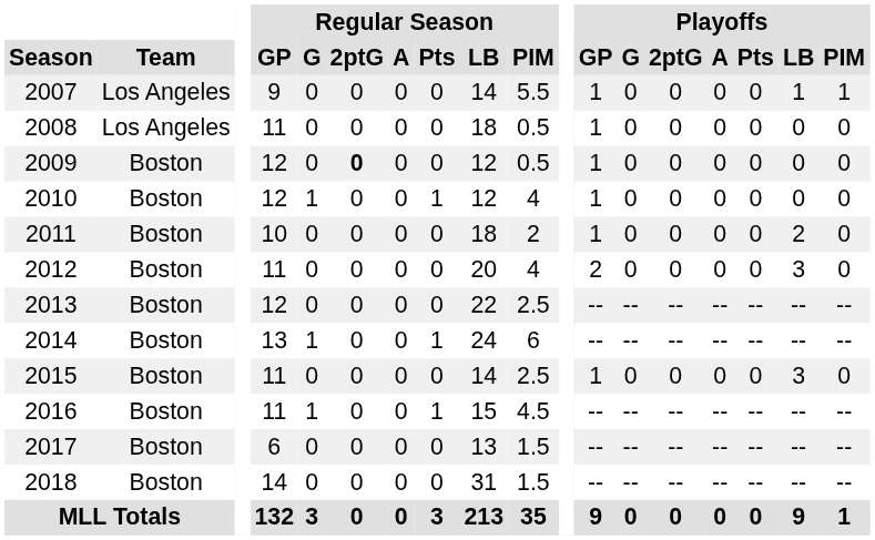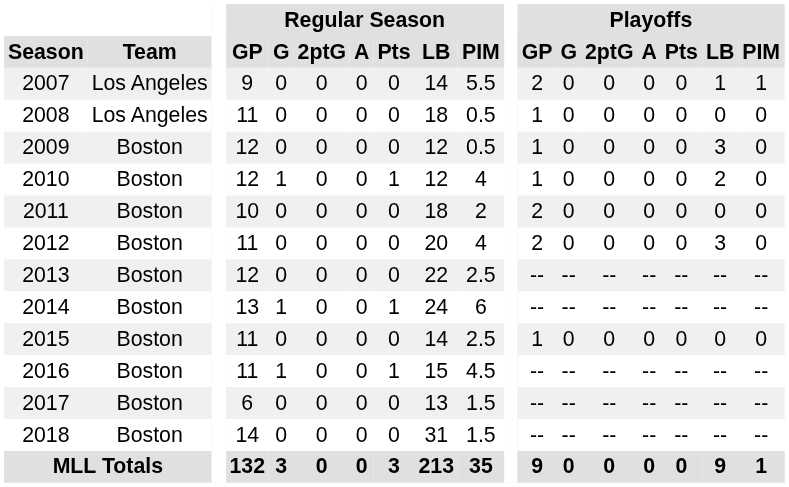 <table BORDER="0" CELLPADDING="3" CELLSPACING="0">
 <tr ALIGN="center" bgcolor="#e0e0e0">
 <th colspan="2" bgcolor="#ffffff"> </th>
 <th rowspan="99" bgcolor="#ffffff"> </th>
 <th colspan="7">Regular Season</th>
 <th rowspan="99" bgcolor="#ffffff"> </th>
 <th colspan="7">Playoffs</th>
 </tr>
 <tr ALIGN="center" bgcolor="#e0e0e0">
 <th>Season</th>
 <th>Team</th>
 <th>GP</th>
 <th>G</th>
 <th>2ptG</th>
 <th>A</th>
 <th>Pts</th>
 <th>LB</th>
 <th>PIM</th>
 <th>GP</th>
 <th>G</th>
 <th>2ptG</th>
 <th>A</th>
 <th>Pts</th>
 <th>LB</th>
 <th>PIM</th>
 </tr>
 <tr ALIGN="center" bgcolor="#f0f0f0">
 <td>2007</td>
 <td>Los Angeles</td>
 <td>9</td>
 <td>0</td>
 <td>0</td>
 <td>0</td>
 <td>0</td>
 <td>14</td>
 <td>5.5</td>
-<td>1</td>
+<td>2</td>
 <td>0</td>
 <td>0</td>
 <td>0</td>
 <td>0</td>
 <td>1</td>
 <td>1</td>
 </tr>
 <tr ALIGN="center">
 <td>2008</td>
 <td>Los Angeles</td>
 <td>11</td>
 <td>0</td>
 <td>0</td>
 <td>0</td>
 <td>0</td>
 <td>18</td>
 <td>0.5</td>
 <td>1</td>
 <td>0</td>
 <td>0</td>
 <td>0</td>
 <td>0</td>
 <td>0</td>
 <td>0</td>
 </tr>
 <tr ALIGN="center" bgcolor="#f0f0f0">
 <td>2009</td>
 <td>Boston</td>
 <td>12</td>
 <td>0</td>
-<td><strong>0</strong></td>
+<td>0</td>
 <td>0</td>
 <td>0</td>
 <td>12</td>
 <td>0.5</td>
 <td>1</td>
 <td>0</td>
 <td>0</td>
 <td>0</td>
 <td>0</td>
-<td>0</td>
+<td>3</td>
 <td>0</td>
 </tr>
 <tr ALIGN="center">
 <td>2010</td>
 <td>Boston</td>
 <td>12</td>
 <td>1</td>
 <td>0</td>
 <td>0</td>
 <td>1</td>
 <td>12</td>
 <td>4</td>
 <td>1</td>
 <td>0</td>
 <td>0</td>
 <td>0</td>
 <td>0</td>
-<td>0</td>
+<td>2</td>
 <td>0</td>
 </tr>
 <tr ALIGN="center" bgcolor="#f0f0f0">
 <td>2011</td>
 <td>Boston</td>
 <td>10</td>
 <td>0</td>
 <td>0</td>
 <td>0</td>
 <td>0</td>
 <td>18</td>
 <td>2</td>
-<td>1</td>
+<td>2</td>
 <td>0</td>
 <td>0</td>
 <td>0</td>
 <td>0</td>
-<td>2</td>
+<td>0</td>
 <td>0</td>
 </tr>
 <tr ALIGN="center">
 <td>2012</td>
 <td>Boston</td>
 <td>11</td>
 <td>0</td>
 <td>0</td>
 <td>0</td>
 <td>0</td>
 <td>20</td>
 <td>4</td>
 <td>2</td>
 <td>0</td>
 <td>0</td>
 <td>0</td>
 <td>0</td>
 <td>3</td>
 <td>0</td>
 </tr>
 <tr ALIGN="center" bgcolor="#f0f0f0">
 <td>2013</td>
 <td>Boston</td>
 <td>12</td>
 <td>0</td>
 <td>0</td>
 <td>0</td>
 <td>0</td>
 <td>22</td>
 <td>2.5</td>
 <td>--</td>
 <td>--</td>
 <td>--</td>
 <td>--</td>
 <td>--</td>
 <td>--</td>
 <td>--</td>
 </tr>
 <tr ALIGN="center">
 <td>2014</td>
 <td>Boston</td>
 <td>13</td>
 <td>1</td>
 <td>0</td>
 <td>0</td>
 <td>1</td>
 <td>24</td>
 <td>6</td>
 <td>--</td>
 <td>--</td>
 <td>--</td>
 <td>--</td>
 <td>--</td>
 <td>--</td>
 <td>--</td>
 </tr>
 <tr ALIGN="center" bgcolor="#f0f0f0">
 <td>2015</td>
 <td>Boston</td>
 <td>11</td>
 <td>0</td>
 <td>0</td>
 <td>0</td>
 <td>0</td>
 <td>14</td>
 <td>2.5</td>
 <td>1</td>
 <td>0</td>
 <td>0</td>
 <td>0</td>
 <td>0</td>
-<td>3</td>
+<td>0</td>
 <td>0</td>
 </tr>
 <tr ALIGN="center">
 <td>2016</td>
 <td>Boston</td>
 <td>11</td>
 <td>1</td>
 <td>0</td>
 <td>0</td>
 <td>1</td>
 <td>15</td>
 <td>4.5</td>
 <td>--</td>
 <td>--</td>
 <td>--</td>
 <td>--</td>
 <td>--</td>
 <td>--</td>
 <td>--</td>
 </tr>
 <tr ALIGN="center" bgcolor="#f0f0f0">
 <td>2017</td>
 <td>Boston</td>
 <td>6</td>
 <td>0</td>
 <td>0</td>
 <td>0</td>
 <td>0</td>
 <td>13</td>
 <td>1.5</td>
 <td>--</td>
 <td>--</td>
 <td>--</td>
 <td>--</td>
 <td>--</td>
 <td>--</td>
 <td>--</td>
 </tr>
 <tr ALIGN="center">
 <td>2018</td>
 <td>Boston</td>
 <td>14</td>
 <td>0</td>
 <td>0</td>
 <td>0</td>
 <td>0</td>
 <td>31</td>
 <td>1.5</td>
 <td>--</td>
 <td>--</td>
 <td>--</td>
 <td>--</td>
 <td>--</td>
 <td>--</td>
 <td>--</td>
 </tr>
 <tr ALIGN="center" bgcolor="#e0e0e0">
 <th colspan="2">MLL Totals</th>
 <th>132</th>
 <th>3</th>
 <th>0</th>
 <th>0</th>
 <th>3</th>
 <th>213</th>
 <th>35</th>
 <th>9</th>
 <th>0</th>
 <th>0</th>
 <th>0</th>
 <th>0</th>
 <th>9</th>
 <th>1</th>
 </tr>
 </table>
